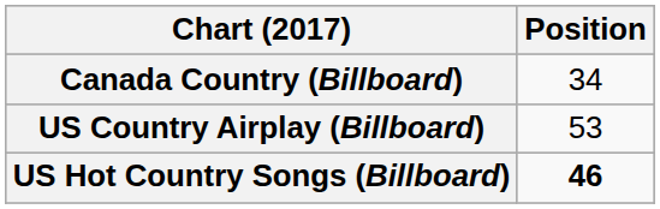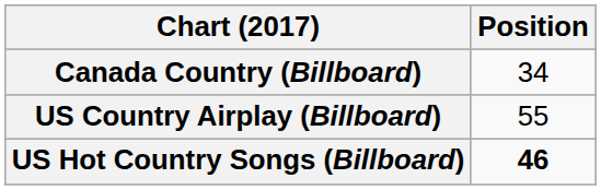 <table class="wikitable sortable plainrowheaders" style="text-align:center">
 <tr>
 <th scope="col">Chart (2017)</th>
 <th scope="col">Position</th>
 </tr>
 <tr>
 <th scope="row">Canada Country (<em>Billboard</em>)</th>
 <td>34</td>
 </tr>
 <tr>
 <th scope="row">US Country Airplay (<em>Billboard</em>)</th>
-<td>53</td>
+<td>55</td>
 </tr>
 <tr>
 <th scope="row">US Hot Country Songs (<em>Billboard</em>)</th>
 <td><strong>46</strong></td>
 </tr>
 </table>
